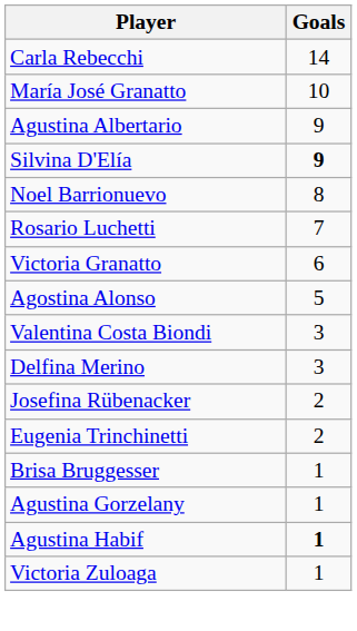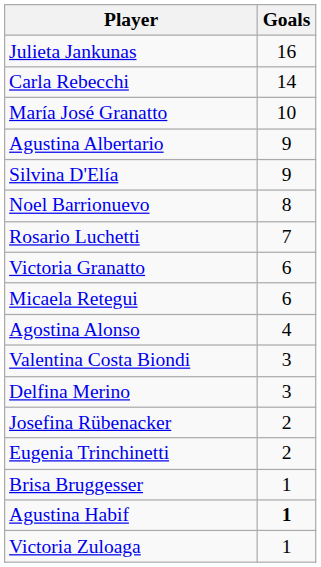 <table class="wikitable sortable">
 <tr>
 <th width=200px>Player</th>
 <th width=40px>Goals</th>
+</tr>
+<tr>
+<td><a href='#'>Julieta Jankunas</a></td>
+<td align=center>16</td>
 </tr>
 <tr>
 <td><a href='#'>Carla Rebecchi</a></td>
 <td align=center>14</td>
 </tr>
 <tr>
 <td><a href='#'>María José Granatto</a></td>
 <td align=center>10</td>
 </tr>
 <tr>
 <td><a href='#'>Agustina Albertario</a></td>
 <td align=center>9</td>
 </tr>
 <tr>
 <td><a href='#'>Silvina D'Elía</a></td>
-<td align=center><strong>9</strong></td>
+<td align=center>9</td>
 </tr>
 <tr>
 <td><a href='#'>Noel Barrionuevo</a></td>
 <td align=center>8</td>
 </tr>
 <tr>
 <td><a href='#'>Rosario Luchetti</a></td>
 <td align=center>7</td>
 </tr>
 <tr>
 <td><a href='#'>Victoria Granatto</a></td>
 <td align=center>6</td>
 </tr>
 <tr>
+<td><a href='#'>Micaela Retegui</a></td>
+<td align=center>6</td>
+</tr>
+<tr>
 <td><a href='#'>Agostina Alonso</a></td>
-<td align=center>5</td>
+<td align=center>4</td>
 </tr>
 <tr>
 <td><a href='#'>Valentina Costa Biondi</a></td>
 <td align=center>3</td>
 </tr>
 <tr>
 <td><a href='#'>Delfina Merino</a></td>
 <td align=center>3</td>
 </tr>
 <tr>
 <td><a href='#'>Josefina Rübenacker</a></td>
 <td align=center>2</td>
 </tr>
 <tr>
 <td><a href='#'>Eugenia Trinchinetti</a></td>
 <td align=center>2</td>
 </tr>
 <tr>
 <td><a href='#'>Brisa Bruggesser</a></td>
 <td align=center>1</td>
 </tr>
 <tr>
-<td><a href='#'>Agustina Gorzelany</a></td>
-<td align=center>1</td>
-</tr>
-<tr>
 <td><a href='#'>Agustina Habif</a></td>
 <td align=center><strong>1</strong></td>
 </tr>
 <tr>
 <td><a href='#'>Victoria Zuloaga</a></td>
 <td align=center>1</td>
 </tr>
 </table>
